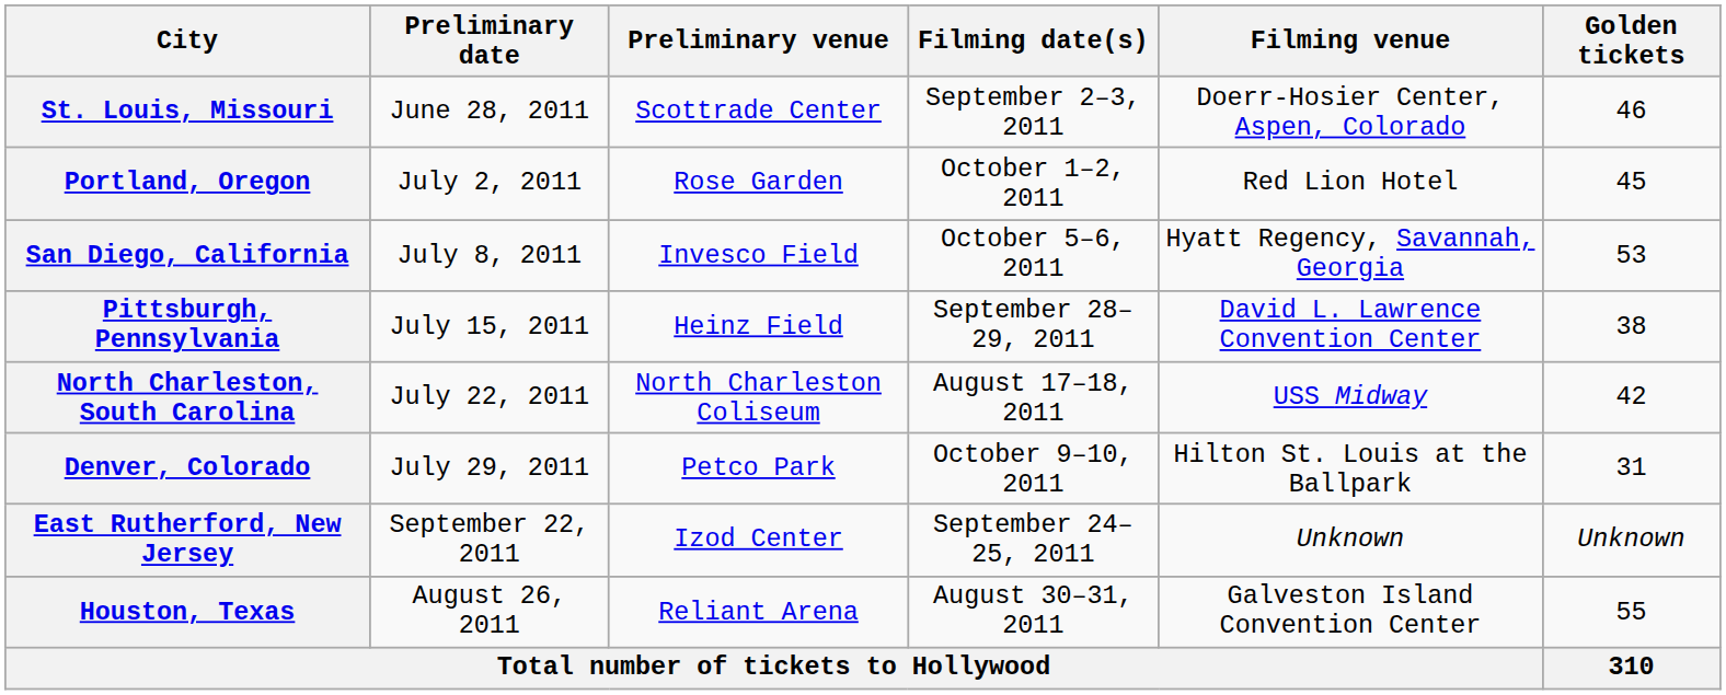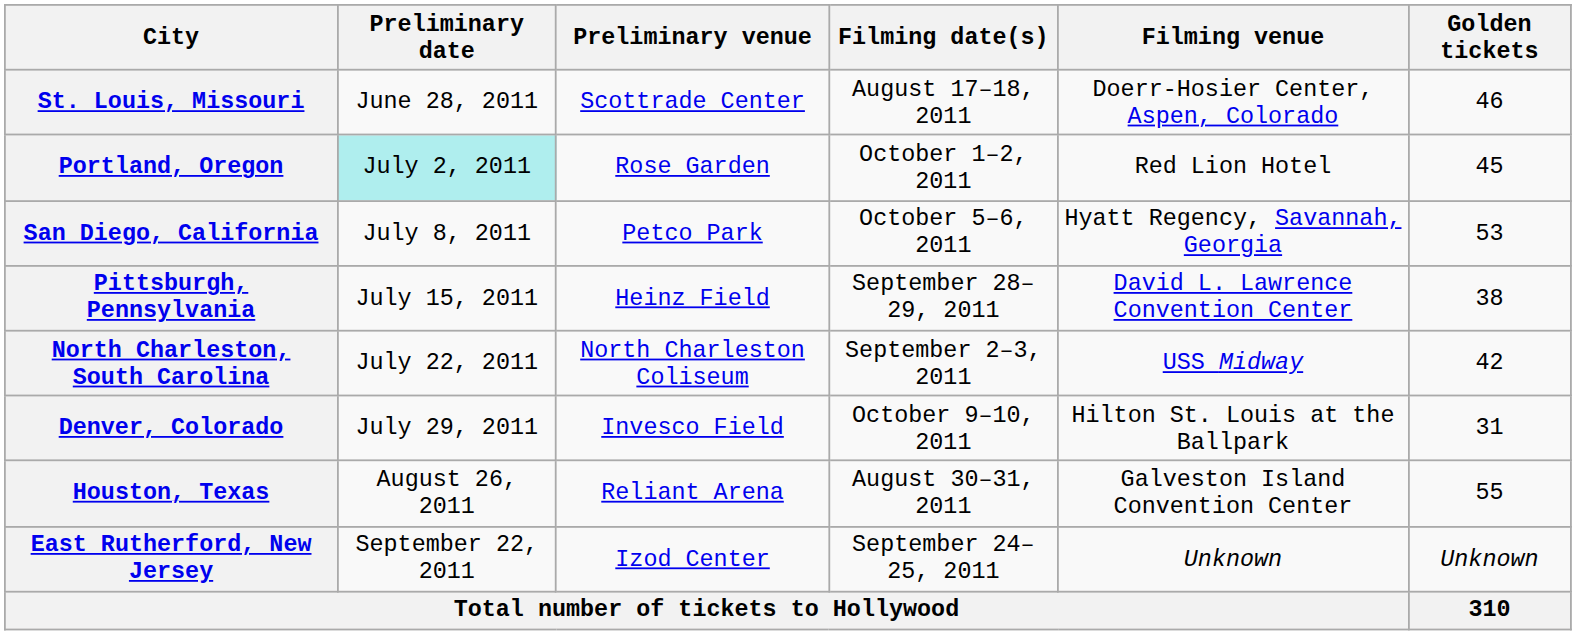 <table class="wikitable sortable" style=" text-align:center">
 <tr>
 <th scope="col">City</th>
 <th scope="col">Preliminary date</th>
 <th scope="col" class="unsortable">Preliminary venue</th>
 <th scope="col">Filming date(s)</th>
 <th scope="col" class="unsortable">Filming venue</th>
 <th scope="col">Golden tickets</th>
 </tr>
 <tr>
 <th scope="row"><a href='#'>St. Louis, Missouri</a></th>
 <td>June 28, 2011</td>
 <td><a href='#'>Scottrade Center</a></td>
-<td>September 2–3, 2011</td>
+<td>August 17–18, 2011</td>
 <td>Doerr-Hosier Center, <a href='#'>Aspen, Colorado</a></td>
 <td>46</td>
 </tr>
 <tr>
 <th scope="row"><a href='#'>Portland, Oregon</a></th>
-<td>July 2, 2011</td>
+<td style="background: paleturquoise;">July 2, 2011</td>
 <td><a href='#'>Rose Garden</a></td>
 <td>October 1–2, 2011</td>
 <td>Red Lion Hotel</td>
 <td>45</td>
 </tr>
 <tr>
 <th scope="row"><a href='#'>San Diego, California</a></th>
 <td>July 8, 2011</td>
-<td><a href='#'>Invesco Field</a></td>
+<td><a href='#'>Petco Park</a></td>
 <td>October 5–6, 2011</td>
 <td>Hyatt Regency, <a href='#'>Savannah, Georgia</a></td>
 <td>53</td>
 </tr>
 <tr>
 <th scope="row"><a href='#'>Pittsburgh, Pennsylvania</a></th>
 <td>July 15, 2011</td>
 <td><a href='#'>Heinz Field</a></td>
 <td>September 28–29, 2011</td>
 <td><a href='#'>David L. Lawrence Convention Center</a></td>
 <td>38</td>
 </tr>
 <tr>
 <th scope="row"><a href='#'>North Charleston, South Carolina</a></th>
 <td>July 22, 2011</td>
 <td><a href='#'>North Charleston Coliseum</a></td>
-<td>August 17–18, 2011</td>
+<td>September 2–3, 2011</td>
 <td><a href='#'>USS <em>Midway</em></a></td>
 <td>42</td>
 </tr>
 <tr>
 <th scope="row"><a href='#'>Denver, Colorado</a></th>
 <td>July 29, 2011</td>
-<td><a href='#'>Petco Park</a></td>
+<td><a href='#'>Invesco Field</a></td>
 <td>October 9–10, 2011</td>
 <td>Hilton St. Louis at the Ballpark</td>
 <td>31</td>
+</tr>
+<tr>
+<th scope="row"><a href='#'>Houston, Texas</a></th>
+<td>August 26, 2011</td>
+<td><a href='#'>Reliant Arena</a></td>
+<td>August 30–31, 2011</td>
+<td>Galveston Island Convention Center</td>
+<td>55</td>
 </tr>
 <tr>
 <th scope="row"><a href='#'>East Rutherford, New Jersey</a></th>
 <td>September 22, 2011</td>
 <td><a href='#'>Izod Center</a></td>
 <td>September 24–25, 2011</td>
 <td><em>Unknown</em></td>
 <td><em>Unknown</em></td>
 </tr>
-<tr>
-<th scope="row"><a href='#'>Houston, Texas</a></th>
-<td>August 26, 2011</td>
-<td><a href='#'>Reliant Arena</a></td>
-<td>August 30–31, 2011</td>
-<td>Galveston Island Convention Center</td>
-<td>55</td>
-</tr>
 <tr style="background:#FAF6F6;">
 <th colspan="5">Total number of tickets to Hollywood</th>
 <th>310</th>
 </tr>
 </table>
